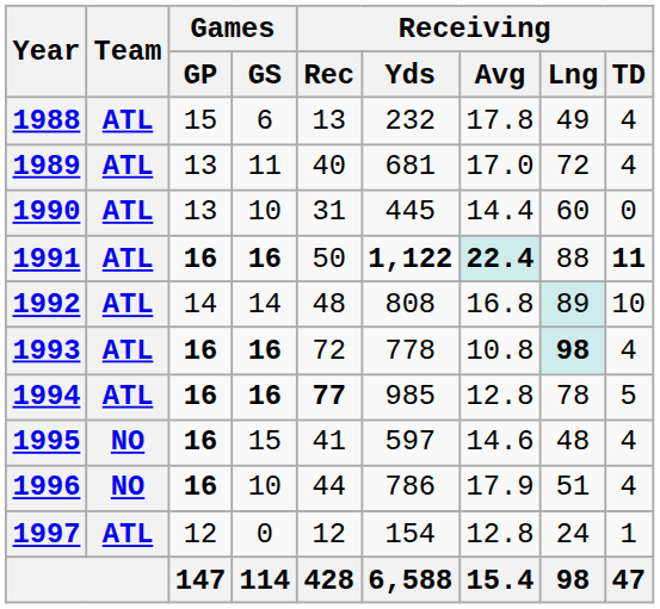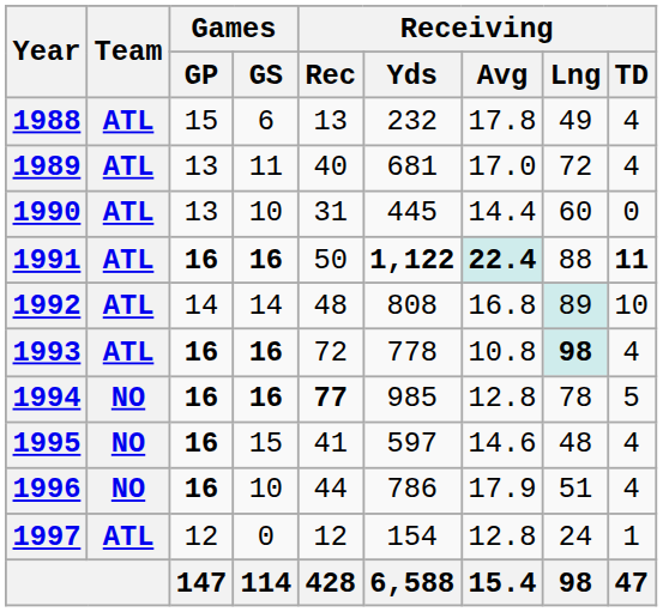 <table class="wikitable" style="text-align:center;">
 <tr>
 <th rowspan="2">Year</th>
 <th rowspan="2">Team</th>
 <th colspan="2">Games</th>
 <th colspan="5">Receiving</th>
 </tr>
 <tr>
 <th>GP</th>
 <th>GS</th>
 <th>Rec</th>
 <th>Yds</th>
 <th>Avg</th>
 <th>Lng</th>
 <th>TD</th>
 </tr>
 <tr>
 <th><a href='#'>1988</a></th>
 <th><a href='#'>ATL</a></th>
 <td>15</td>
 <td>6</td>
 <td>13</td>
 <td>232</td>
 <td>17.8</td>
 <td>49</td>
 <td>4</td>
 </tr>
 <tr>
 <th><a href='#'>1989</a></th>
 <th><a href='#'>ATL</a></th>
 <td>13</td>
 <td>11</td>
 <td>40</td>
 <td>681</td>
 <td>17.0</td>
 <td>72</td>
 <td>4</td>
 </tr>
 <tr>
 <th><a href='#'>1990</a></th>
 <th><a href='#'>ATL</a></th>
 <td>13</td>
 <td>10</td>
 <td>31</td>
 <td>445</td>
 <td>14.4</td>
 <td>60</td>
 <td>0</td>
 </tr>
 <tr>
 <th><a href='#'>1991</a></th>
 <th><a href='#'>ATL</a></th>
 <td><strong>16</strong></td>
 <td><strong>16</strong></td>
 <td>50</td>
 <td><strong>1,122</strong></td>
 <td style="background:#cfecec;"><strong>22.4</strong></td>
 <td>88</td>
 <td><strong>11</strong></td>
 </tr>
 <tr>
 <th><a href='#'>1992</a></th>
 <th><a href='#'>ATL</a></th>
 <td>14</td>
 <td>14</td>
 <td>48</td>
 <td>808</td>
 <td>16.8</td>
 <td style="background:#cfecec;">89</td>
 <td>10</td>
 </tr>
 <tr>
 <th><a href='#'>1993</a></th>
 <th><a href='#'>ATL</a></th>
 <td><strong>16</strong></td>
 <td><strong>16</strong></td>
 <td>72</td>
 <td>778</td>
 <td>10.8</td>
 <td style="background:#cfecec;"><strong>98</strong></td>
 <td>4</td>
 </tr>
 <tr>
 <th><a href='#'>1994</a></th>
-<th><a href='#'>ATL</a></th>
+<th><a href='#'>NO</a></th>
 <td><strong>16</strong></td>
 <td><strong>16</strong></td>
 <td><strong>77</strong></td>
 <td>985</td>
 <td>12.8</td>
 <td>78</td>
 <td>5</td>
 </tr>
 <tr>
 <th><a href='#'>1995</a></th>
 <th><a href='#'>NO</a></th>
 <td><strong>16</strong></td>
 <td>15</td>
 <td>41</td>
 <td>597</td>
 <td>14.6</td>
 <td>48</td>
 <td>4</td>
 </tr>
 <tr>
 <th><a href='#'>1996</a></th>
 <th><a href='#'>NO</a></th>
 <td><strong>16</strong></td>
 <td>10</td>
 <td>44</td>
 <td>786</td>
 <td>17.9</td>
 <td>51</td>
 <td>4</td>
 </tr>
 <tr>
 <th><a href='#'>1997</a></th>
 <th><a href='#'>ATL</a></th>
 <td>12</td>
 <td>0</td>
 <td>12</td>
 <td>154</td>
 <td>12.8</td>
 <td>24</td>
 <td>1</td>
 </tr>
 <tr>
 <th colspan="2"></th>
 <th>147</th>
 <th>114</th>
 <th>428</th>
 <th>6,588</th>
 <th>15.4</th>
 <th>98</th>
 <th>47</th>
 </tr>
 </table>
